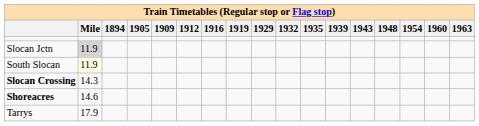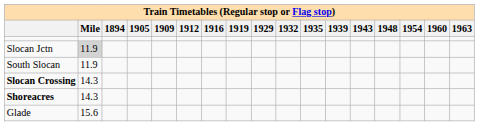 <table class="wikitable">
 <tr>
 <th colspan="17" style="background:#ffdead;">Train Timetables (Regular stop or <a href='#'>Flag stop</a>)</th>
 </tr>
 <tr>
 <th></th>
 <th>Mile</th>
 <th>1894</th>
 <th>1905</th>
 <th>1909</th>
 <th>1912</th>
 <th>1916</th>
 <th>1919</th>
 <th>1929</th>
 <th>1932</th>
 <th>1935</th>
 <th>1939</th>
 <th>1943</th>
 <th>1948</th>
 <th>1954</th>
 <th>1960</th>
 <th>1963</th>
 </tr>
 <tr>
 <td></td>
 <td></td>
 <td></td>
 <td></td>
 <td></td>
 <td></td>
 <td></td>
 <td></td>
 <td></td>
 <td></td>
 <td></td>
 <td></td>
 <td></td>
 <td></td>
 <td></td>
 <td></td>
 <td></td>
 </tr>
 <tr>
 <td>Slocan Jctn</td>
 <td style="background: lightgrey;">11.9</td>
 <td></td>
 <td></td>
 <td></td>
 <td></td>
 <td></td>
 <td></td>
 <td></td>
 <td></td>
 <td></td>
 <td></td>
 <td></td>
 <td></td>
 <td></td>
 <td></td>
 <td></td>
 </tr>
 <tr>
 <td>South Slocan</td>
-<td style="background: lightyellow;">11.9</td>
+<td>11.9</td>
 <td></td>
 <td></td>
 <td></td>
 <td></td>
 <td></td>
 <td></td>
 <td></td>
 <td></td>
 <td></td>
 <td></td>
 <td></td>
 <td></td>
 <td></td>
 <td></td>
 <td></td>
 </tr>
 <tr>
 <td><strong>Slocan Crossing</strong></td>
 <td>14.3</td>
 <td></td>
 <td></td>
 <td></td>
 <td></td>
 <td></td>
 <td></td>
 <td></td>
 <td></td>
 <td></td>
 <td></td>
 <td></td>
 <td></td>
 <td></td>
 <td></td>
 <td></td>
 </tr>
 <tr>
 <td><strong>Shoreacres</strong></td>
-<td>14.6</td>
+<td>14.3</td>
 <td></td>
 <td></td>
 <td></td>
 <td></td>
 <td></td>
 <td></td>
 <td></td>
 <td></td>
 <td></td>
 <td></td>
 <td></td>
 <td></td>
 <td></td>
 <td></td>
 <td></td>
 </tr>
 <tr>
-<td>Tarrys</td>
-<td>17.9</td>
+<td>Glade</td>
+<td>15.6</td>
 <td></td>
 <td></td>
 <td></td>
 <td></td>
 <td></td>
 <td></td>
 <td></td>
 <td></td>
 <td></td>
 <td></td>
 <td></td>
 <td></td>
 <td></td>
 <td></td>
 <td></td>
 </tr>
 </table>
